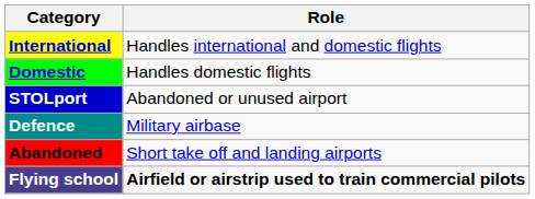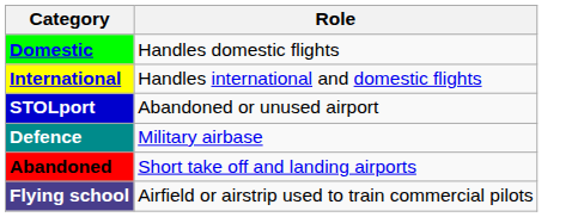 <table class="wikitable">
 <tr>
 <th>Category</th>
 <th>Role</th>
 </tr>
 <tr>
+<td style="background:#00FF00;"><a href='#'><strong>Domestic</strong></a></td>
+<td>Handles domestic flights</td>
+</tr>
+<tr>
 <td style="background:#FFFF00;"><a href='#'><strong>International</strong></a></td>
 <td>Handles <a href='#'>international</a> and <a href='#'>domestic flights</a></td>
-</tr>
-<tr>
-<td style="background:#00FF00;"><a href='#'><strong>Domestic</strong></a></td>
-<td>Handles domestic flights</td>
 </tr>
 <tr>
 <td style="background:MediumBlue; color:white;"><strong>STOLport</strong></td>
 <td>Abandoned or unused airport</td>
 </tr>
 <tr>
 <td style="background:DarkCyan; color:white;"><strong>Defence</strong></td>
 <td><a href='#'>Military airbase</a></td>
 </tr>
 <tr>
 <td style="background:#FF0000;"><strong>Abandoned</strong></td>
 <td><a href='#'>Short take off and landing airports</a></td>
 </tr>
 <tr>
 <td style="background:DarkSlateBlue; color:white;"><strong>Flying school</strong></td>
-<td><strong>Airfield or airstrip used to train commercial pilots</strong></td>
+<td>Airfield or airstrip used to train commercial pilots</td>
 </tr>
 </table>
